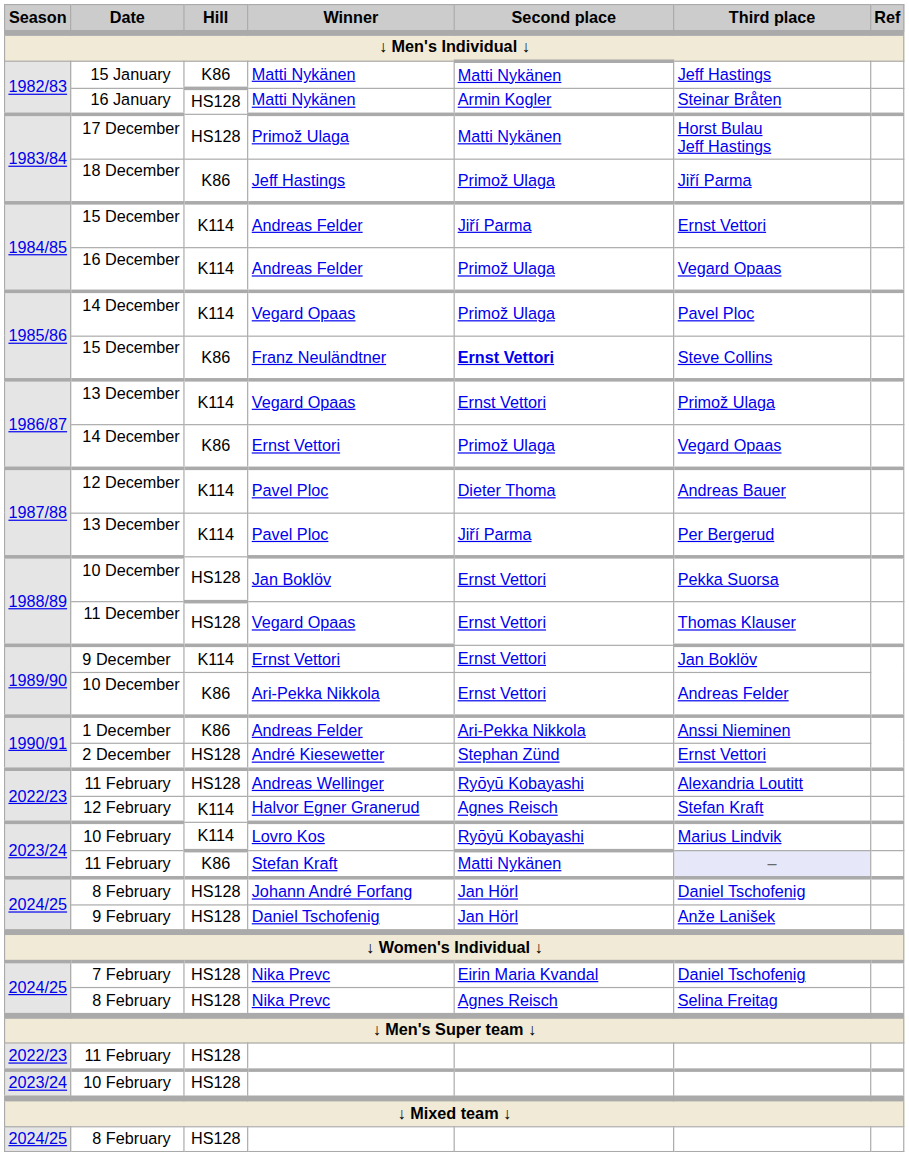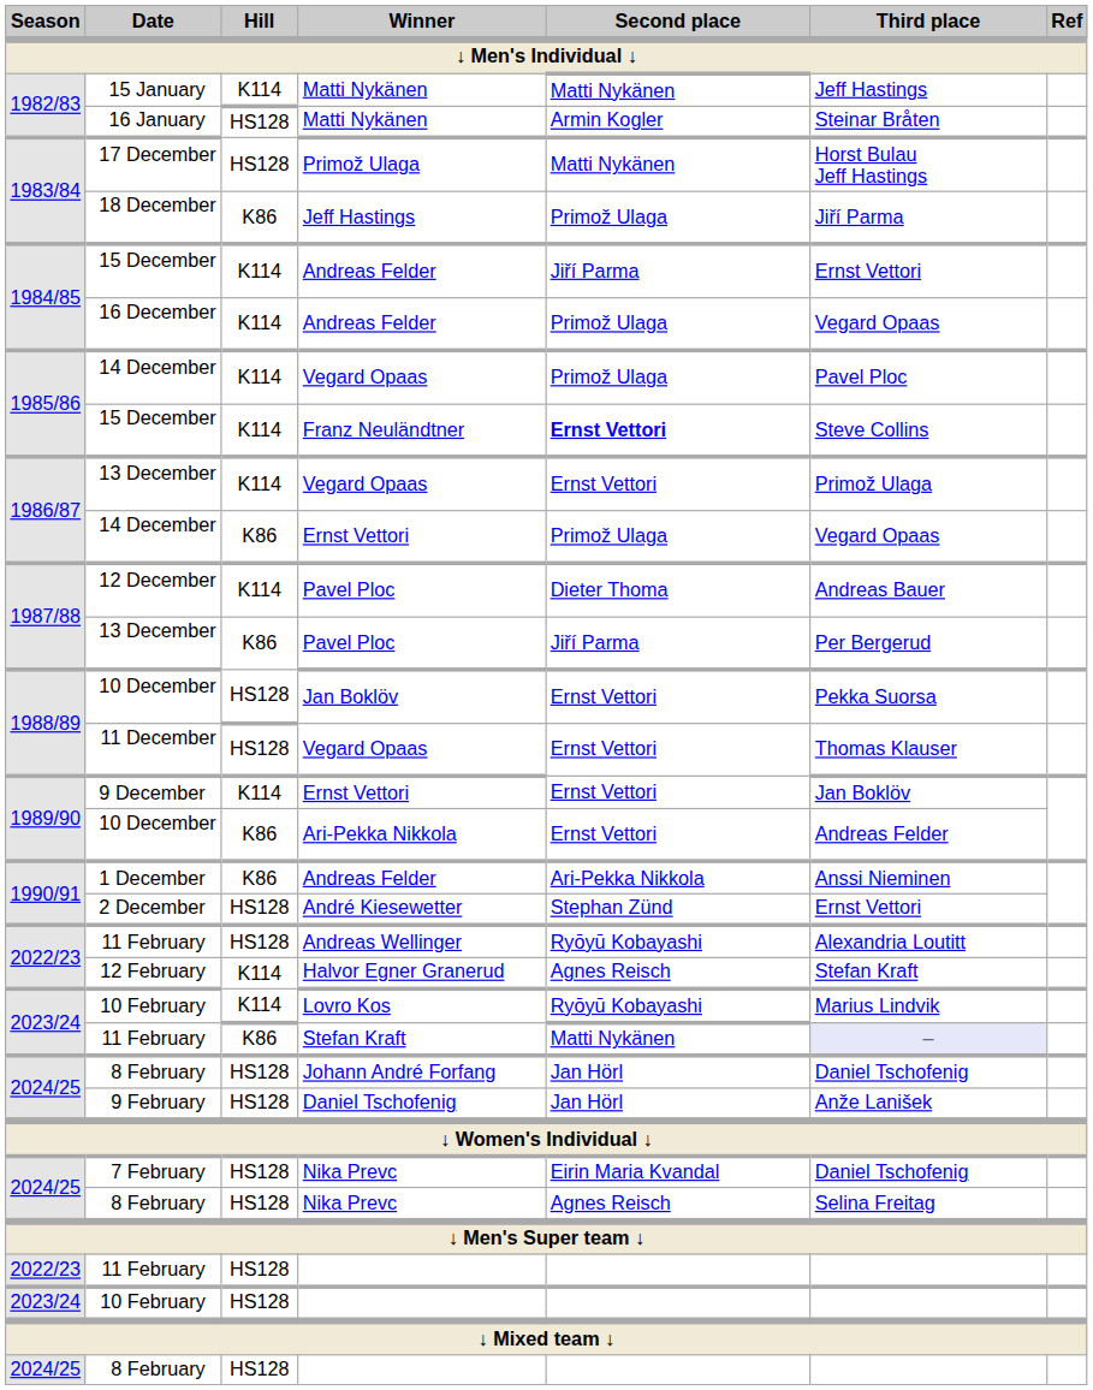 <table class="wikitable plainrowheaders" style="background:#fff; font-size:86%; line-height:15px; border:grey solid 1px; border-collapse:collapse;">
 <tr style="background:#ccc; text-align:center;">
 <th style="background:#ccc;" width="48">Season</th>
 <th style="background:#ccc;" width="89">Date</th>
 <th style="background:#ccc;" width="48">Hill</th>
 <th style="background:#ccc;" width="168">Winner</th>
 <th style="background:#ccc;" width="180">Second place</th>
 <th style="background:#ccc;" width="160">Third place</th>
 <th style="background:#ccc;">Ref</th>
 </tr>
 <tr>
 <td align=center colspan=7 bgcolor=#F0EAD6 style="border-top-width:5px"><strong>↓ Men's Individual ↓</strong></td>
 </tr>
 <tr>
 <td align=center bgcolor=#E5E5E5 rowspan=2><a href='#'>1982/83</a></td>
 <td align=right>15 January  </td>
-<td align=center>K86</td>
+<td align=center>K114</td>
 <td> <a href='#'>Matti Nykänen</a></td>
 <td style="border-top-width:3px"> <a href='#'>Matti Nykänen</a></td>
 <td> <a href='#'>Jeff Hastings</a></td>
 <td></td>
 </tr>
 <tr>
 <td align=right>16 January  </td>
 <td align=center style="border-top-width:3px">HS128</td>
 <td> <a href='#'>Matti Nykänen</a></td>
 <td> <a href='#'>Armin Kogler</a></td>
 <td> <a href='#'>Steinar Bråten</a></td>
 <td></td>
 </tr>
 <tr>
 <td align=center bgcolor=#E5E5E5 rowspan=2 style="border-top-width:3px"><a href='#'>1983/84</a></td>
 <td align=right style="border-top-width:3px">17 December  </td>
 <td align=center>HS128</td>
 <td style="border-top-width:3px"> <a href='#'>Primož Ulaga</a></td>
 <td style="border-top-width:3px"> <a href='#'>Matti Nykänen</a></td>
 <td style="border-top-width:3px"> <a href='#'>Horst Bulau</a><br> <a href='#'>Jeff Hastings</a></td>
 <td style="border-top-width:3px"></td>
 </tr>
 <tr>
 <td align=right>18 December  </td>
 <td align=center>K86</td>
 <td> <a href='#'>Jeff Hastings</a></td>
 <td> <a href='#'>Primož Ulaga</a></td>
 <td> <a href='#'>Jiří Parma</a></td>
 <td></td>
 </tr>
 <tr>
 <td align=center bgcolor=#E5E5E5 rowspan=2 style="border-top-width:3px"><a href='#'>1984/85</a></td>
 <td align=right style="border-top-width:3px">15 December  </td>
 <td align=center style="border-top-width:3px">K114</td>
 <td style="border-top-width:3px"> <a href='#'>Andreas Felder</a></td>
 <td style="border-top-width:3px"> <a href='#'>Jiří Parma</a></td>
 <td style="border-top-width:3px"> <a href='#'>Ernst Vettori</a></td>
 <td style="border-top-width:3px"></td>
 </tr>
 <tr>
 <td align=right>16 December  </td>
 <td align=center>K114</td>
 <td> <a href='#'>Andreas Felder</a></td>
 <td> <a href='#'>Primož Ulaga</a></td>
 <td> <a href='#'>Vegard Opaas</a></td>
 <td></td>
 </tr>
 <tr>
 <td align=center bgcolor=#E5E5E5 rowspan=2 style="border-top-width:3px"><a href='#'>1985/86</a></td>
 <td align=right style="border-top-width:3px">14 December  </td>
 <td align=center style="border-top-width:3px">K114</td>
 <td style="border-top-width:3px"> <a href='#'>Vegard Opaas</a></td>
 <td style="border-top-width:3px"> <a href='#'>Primož Ulaga</a></td>
 <td style="border-top-width:3px"> <a href='#'>Pavel Ploc</a></td>
 <td style="border-top-width:3px"></td>
 </tr>
 <tr>
 <td align=right>15 December  </td>
-<td align=center>K86</td>
+<td align=center>K114</td>
 <td> <a href='#'>Franz Neuländtner</a></td>
 <td><strong> <a href='#'>Ernst Vettori</a></strong></td>
 <td> <a href='#'>Steve Collins</a></td>
 <td></td>
 </tr>
 <tr>
 <td align=center bgcolor=#E5E5E5 rowspan=2 style="border-top-width:3px"><a href='#'>1986/87</a></td>
 <td align=right style="border-top-width:3px">13 December  </td>
 <td align=center style="border-top-width:3px">K114</td>
 <td style="border-top-width:3px"> <a href='#'>Vegard Opaas</a></td>
 <td style="border-top-width:3px"> <a href='#'>Ernst Vettori</a></td>
 <td style="border-top-width:3px"> <a href='#'>Primož Ulaga</a></td>
 <td style="border-top-width:3px"></td>
 </tr>
 <tr>
 <td align=right>14 December  </td>
 <td align=center>K86</td>
 <td> <a href='#'>Ernst Vettori</a></td>
 <td> <a href='#'>Primož Ulaga</a></td>
 <td> <a href='#'>Vegard Opaas</a></td>
 <td></td>
 </tr>
 <tr>
 <td align=center bgcolor=#E5E5E5 rowspan=2 style="border-top-width:3px"><a href='#'>1987/88</a></td>
 <td align=right style="border-top-width:3px">12 December  </td>
 <td align=center style="border-top-width:3px">K114</td>
 <td style="border-top-width:3px"> <a href='#'>Pavel Ploc</a></td>
 <td style="border-top-width:3px"> <a href='#'>Dieter Thoma</a></td>
 <td style="border-top-width:3px"> <a href='#'>Andreas Bauer</a></td>
 <td style="border-top-width:3px"></td>
 </tr>
 <tr>
 <td align=right>13 December  </td>
-<td align=center>K114</td>
+<td align=center>K86</td>
 <td> <a href='#'>Pavel Ploc</a></td>
 <td> <a href='#'>Jiří Parma</a></td>
 <td> <a href='#'>Per Bergerud</a></td>
 <td></td>
 </tr>
 <tr>
 <td align=center bgcolor=#E5E5E5 rowspan=2 style="border-top-width:3px"><a href='#'>1988/89</a></td>
 <td align=right style="border-top-width:3px">10 December  </td>
 <td align=center>HS128</td>
 <td style="border-top-width:3px"> <a href='#'>Jan Boklöv</a></td>
 <td style="border-top-width:3px"> <a href='#'>Ernst Vettori</a></td>
 <td style="border-top-width:3px"> <a href='#'>Pekka Suorsa</a></td>
 <td style="border-top-width:3px"></td>
 </tr>
 <tr>
 <td align=right>11 December  </td>
 <td align=center style="border-top-width:3px">HS128</td>
 <td> <a href='#'>Vegard Opaas</a></td>
 <td> <a href='#'>Ernst Vettori</a></td>
 <td> <a href='#'>Thomas Klauser</a></td>
 <td></td>
 </tr>
 <tr>
 <td align=center bgcolor=#E5E5E5 rowspan=2 style="border-top-width:3px"><a href='#'>1989/90</a></td>
 <td align=right style="border-top-width:3px">9 December  </td>
 <td align=center style="border-top-width:3px">K114</td>
 <td style="border-top-width:3px"> <a href='#'>Ernst Vettori</a></td>
 <td> <a href='#'>Ernst Vettori</a></td>
 <td style="border-top-width:3px"> <a href='#'>Jan Boklöv</a></td>
 <td style="border-top-width:3px" rowspan=2></td>
 </tr>
 <tr>
 <td align=right>10 December  </td>
 <td align=center>K86</td>
 <td> <a href='#'>Ari-Pekka Nikkola</a></td>
 <td> <a href='#'>Ernst Vettori</a></td>
 <td> <a href='#'>Andreas Felder</a></td>
 </tr>
 <tr>
 <td align=center bgcolor=#E5E5E5 rowspan=2 style="border-top-width:3px"><a href='#'>1990/91</a></td>
 <td align=right style="border-top-width:3px">1 December  </td>
 <td align=center style="border-top-width:3px">K86</td>
 <td style="border-top-width:3px"> <a href='#'>Andreas Felder</a></td>
 <td style="border-top-width:3px"> <a href='#'>Ari-Pekka Nikkola</a></td>
 <td style="border-top-width:3px"> <a href='#'>Anssi Nieminen</a></td>
 <td style="border-top-width:3px" rowspan=2></td>
 </tr>
 <tr>
 <td align=right>2 December  </td>
 <td align=center>HS128</td>
 <td> <a href='#'>André Kiesewetter</a></td>
 <td> <a href='#'>Stephan Zünd</a></td>
 <td> <a href='#'>Ernst Vettori</a></td>
 </tr>
 <tr>
 <td align=center bgcolor=#E5E5E5 rowspan=2 style="border-top-width:3px"><a href='#'>2022/23</a></td>
 <td align=right style="border-top-width:3px">11 February  </td>
 <td align=center style="border-top-width:3px">HS128</td>
 <td style="border-top-width:3px"> <a href='#'>Andreas Wellinger</a></td>
 <td style="border-top-width:3px"> <a href='#'>Ryōyū Kobayashi</a></td>
 <td style="border-top-width:3px"> <a href='#'>Alexandria Loutitt</a></td>
 <td style="border-top-width:3px"></td>
 </tr>
 <tr>
 <td align=right>12 February  </td>
 <td align=center>K114</td>
 <td> <a href='#'>Halvor Egner Granerud</a></td>
 <td> <a href='#'>Agnes Reisch</a></td>
 <td> <a href='#'>Stefan Kraft</a></td>
 <td></td>
 </tr>
 <tr>
 <td align=center bgcolor=#E5E5E5 rowspan=2 style="border-top-width:3px"><a href='#'>2023/24</a></td>
 <td align=right style="border-top-width:3px">10 February  </td>
 <td align=center>K114</td>
 <td style="border-top-width:3px"> <a href='#'>Lovro Kos</a></td>
 <td style="border-top-width:3px"> <a href='#'>Ryōyū Kobayashi</a></td>
 <td style="border-top-width:3px"> <a href='#'>Marius Lindvik</a></td>
 <td style="border-top-width:3px"></td>
 </tr>
 <tr>
 <td align=right>11 February  </td>
 <td align=center style="border-top-width:3px">K86</td>
 <td> <a href='#'>Stefan Kraft</a></td>
 <td style="border-top-width:3px"> <a href='#'>Matti Nykänen</a></td>
 <td bgcolor="E6E8FA" align=center style=color:#696969>–</td>
 <td></td>
 </tr>
 <tr>
 <td align=center bgcolor=#E5E5E5 rowspan=2 style="border-top-width:3px"><a href='#'>2024/25</a></td>
 <td align=right style="border-top-width:3px">8 February  </td>
 <td align=center style="border-top-width:3px">HS128</td>
 <td style="border-top-width:3px"> <a href='#'>Johann André Forfang</a></td>
 <td style="border-top-width:3px"> <a href='#'>Jan Hörl</a></td>
 <td style="border-top-width:3px"> <a href='#'>Daniel Tschofenig</a></td>
 <td style="border-top-width:3px"></td>
 </tr>
 <tr>
 <td align=right>9 February  </td>
 <td align=center>HS128</td>
 <td> <a href='#'>Daniel Tschofenig</a></td>
 <td> <a href='#'>Jan Hörl</a></td>
 <td> <a href='#'>Anže Lanišek</a></td>
 <td></td>
 </tr>
 <tr>
 <td align=center colspan=7 bgcolor=#F0EAD6 style="border-top-width:5px"><strong>↓ Women's Individual ↓</strong></td>
 </tr>
 <tr>
 <td align=center bgcolor=#E5E5E5 rowspan=2 style="border-top-width:3px"><a href='#'>2024/25</a></td>
 <td align=right style="border-top-width:3px">7 February  </td>
 <td align=center style="border-top-width:3px">HS128</td>
 <td style="border-top-width:3px"> <a href='#'>Nika Prevc</a></td>
 <td style="border-top-width:3px"> <a href='#'>Eirin Maria Kvandal</a></td>
 <td style="border-top-width:3px"> <a href='#'>Daniel Tschofenig</a></td>
 <td style="border-top-width:3px"></td>
 </tr>
 <tr>
 <td align=right>8 February  </td>
 <td align=center>HS128</td>
 <td> <a href='#'>Nika Prevc</a></td>
 <td> <a href='#'>Agnes Reisch</a></td>
 <td> <a href='#'>Selina Freitag</a></td>
 <td></td>
 </tr>
 <tr>
 <td align=center colspan=7 bgcolor=#F0EAD6 style="border-top-width:5px"><strong>↓ Men's Super team ↓</strong></td>
 </tr>
 <tr>
 <td align=center bgcolor=#E5E5E5><a href='#'>2022/23</a></td>
 <td align=right>11 February  </td>
 <td align=center>HS128</td>
 <td></td>
 <td></td>
 <td></td>
 <td></td>
 </tr>
 <tr>
 <td align=center bgcolor=#E5E5E5 style="border-top-width:3px"><a href='#'>2023/24</a></td>
 <td align=right style="border-top-width:3px">10 February  </td>
 <td align=center style="border-top-width:3px">HS128</td>
 <td style="border-top-width:3px"></td>
 <td style="border-top-width:3px"></td>
 <td style="border-top-width:3px"></td>
 <td style="border-top-width:3px"></td>
 </tr>
 <tr>
 <td align=center colspan=7 bgcolor=#F0EAD6 style="border-top-width:5px"><strong>↓ Mixed team ↓</strong></td>
 </tr>
 <tr>
 <td align=center bgcolor=#E5E5E5><a href='#'>2024/25</a></td>
 <td align=right>8 February  </td>
 <td align=center>HS128</td>
 <td></td>
 <td></td>
 <td></td>
 <td></td>
 </tr>
 </table>
